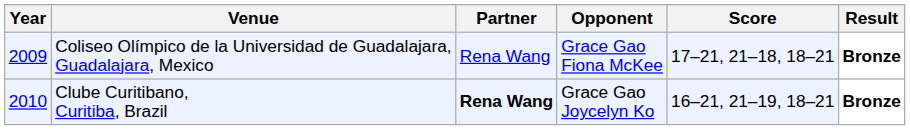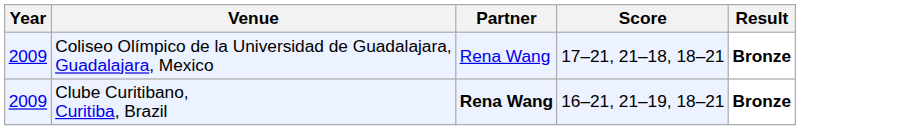 <table class="sortable wikitable" style="font-size: 90%;">
 <tr>
 <th>Year</th>
 <th>Venue</th>
 <th>Partner</th>
-<th>Opponent</th>
 <th>Score</th>
 <th>Result</th>
 </tr>
 <tr style="background:#ECF2FF">
 <td align="center"><a href='#'>2009</a></td>
 <td align="left">Coliseo Olímpico de la Universidad de Guadalajara,<br><a href='#'>Guadalajara</a>, Mexico</td>
 <td align="left"> <a href='#'>Rena Wang</a></td>
-<td align="left"> <a href='#'>Grace Gao</a><br> <a href='#'>Fiona McKee</a></td>
 <td align="left">17–21, 21–18, 18–21</td>
 <td style="text-align:left; background:white"> <strong>Bronze</strong></td>
 </tr>
 <tr style="background:#ECF2FF">
-<td align="center"><a href='#'>2010</a></td>
+<td align="center"><a href='#'>2009</a></td>
 <td align="left">Clube Curitibano,<br><a href='#'>Curitiba</a>, Brazil</td>
 <td align="left"><strong> Rena Wang</strong></td>
-<td align="left"> Grace Gao<br> <a href='#'>Joycelyn Ko</a></td>
 <td align="left">16–21, 21–19, 18–21</td>
 <td style="text-align:left; background:white"> <strong>Bronze</strong></td>
 </tr>
 </table>
